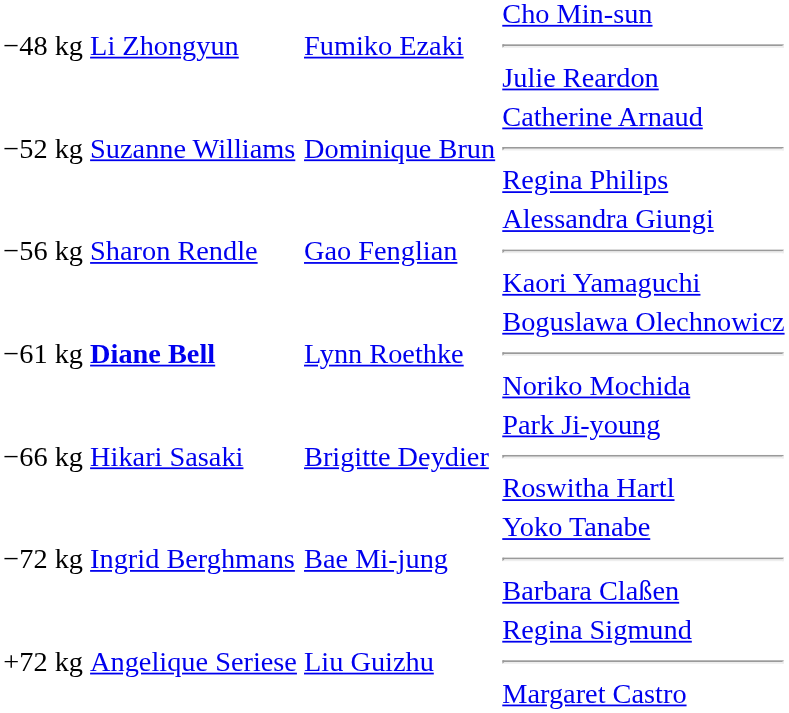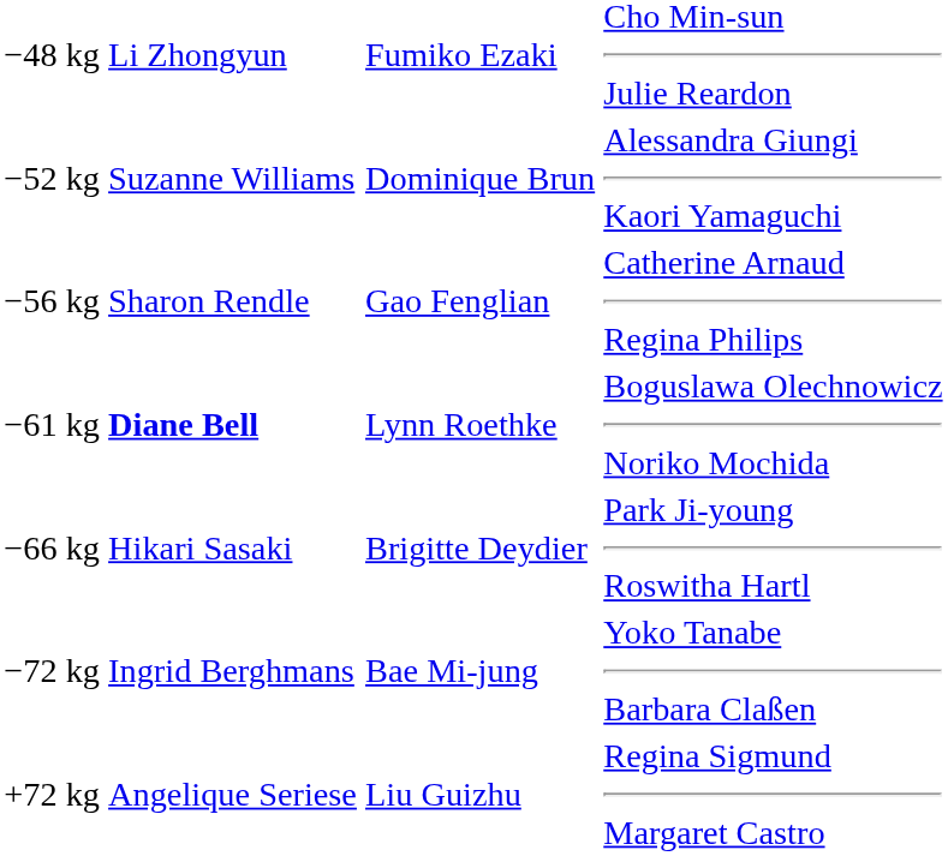 <table>
 <tr>
 <td>−48 kg</td>
 <td><a href='#'>Li Zhongyun</a> <br> </td>
 <td><a href='#'>Fumiko Ezaki</a> <br> </td>
 <td><a href='#'>Cho Min-sun</a> <br>  <hr> <a href='#'>Julie Reardon</a> <br> </td>
 </tr>
 <tr>
 <td>−52 kg</td>
 <td><a href='#'>Suzanne Williams</a> <br> </td>
 <td><a href='#'>Dominique Brun</a> <br> </td>
-<td><a href='#'>Catherine Arnaud</a> <br>  <hr> <a href='#'>Regina Philips</a> <br> </td>
+<td><a href='#'>Alessandra Giungi</a> <br>  <hr> <a href='#'>Kaori Yamaguchi</a> <br> </td>
 </tr>
 <tr>
 <td>−56 kg</td>
 <td><a href='#'>Sharon Rendle</a> <br> </td>
 <td><a href='#'>Gao Fenglian</a> <br> </td>
-<td><a href='#'>Alessandra Giungi</a> <br>  <hr> <a href='#'>Kaori Yamaguchi</a> <br> </td>
+<td><a href='#'>Catherine Arnaud</a> <br>  <hr> <a href='#'>Regina Philips</a> <br> </td>
 </tr>
 <tr>
 <td>−61 kg</td>
 <td><strong><a href='#'>Diane Bell</a> <br> </strong></td>
 <td><a href='#'>Lynn Roethke</a> <br> </td>
 <td><a href='#'>Boguslawa Olechnowicz</a> <br>  <hr> <a href='#'>Noriko Mochida</a> <br> </td>
 </tr>
 <tr>
 <td>−66 kg</td>
 <td><a href='#'>Hikari Sasaki</a> <br> </td>
 <td><a href='#'>Brigitte Deydier</a> <br> </td>
 <td><a href='#'>Park Ji-young</a> <br>  <hr> <a href='#'>Roswitha Hartl</a> <br> </td>
 </tr>
 <tr>
 <td>−72 kg</td>
 <td><a href='#'>Ingrid Berghmans</a> <br> </td>
 <td><a href='#'>Bae Mi-jung</a> <br> </td>
 <td><a href='#'>Yoko Tanabe</a> <br>  <hr> <a href='#'>Barbara Claßen</a> <br> </td>
 </tr>
 <tr>
 <td>+72 kg</td>
 <td><a href='#'>Angelique Seriese</a> <br> </td>
 <td><a href='#'>Liu Guizhu</a> <br> </td>
 <td><a href='#'>Regina Sigmund</a> <br>  <hr> <a href='#'>Margaret Castro</a> <br> </td>
 </tr>
 </table>
